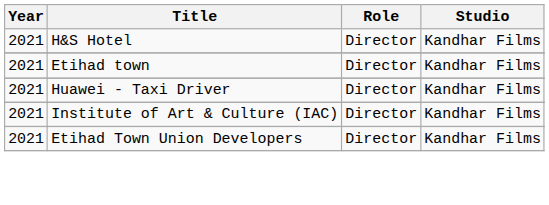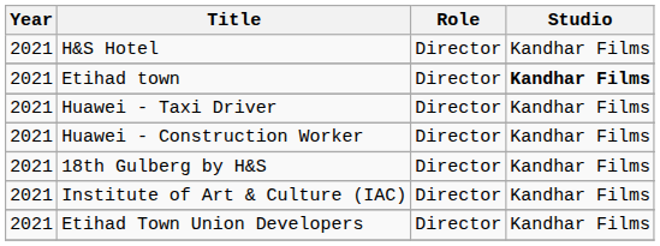 <table class="wikitable sortable">
 <tr>
 <th>Year</th>
 <th>Title</th>
 <th>Role</th>
 <th>Studio</th>
 </tr>
 <tr>
 <td>2021</td>
 <td>H&S Hotel</td>
 <td>Director</td>
 <td>Kandhar Films</td>
 </tr>
 <tr>
 </tr>
 <tr>
 <td>2021</td>
 <td>Etihad town</td>
 <td>Director</td>
-<td>Kandhar Films</td>
+<td><strong>Kandhar Films</strong></td>
 </tr>
 <tr>
 </tr>
 <tr>
 <td>2021</td>
 <td>Huawei - Taxi Driver</td>
 <td>Director</td>
 <td>Kandhar Films</td>
 </tr>
 <tr>
 </tr>
 <tr>
+<td>2021</td>
+<td>Huawei - Construction Worker</td>
+<td>Director</td>
+<td>Kandhar Films</td>
+</tr>
+<tr>
+</tr>
+<tr>
+<td>2021</td>
+<td>18th Gulberg by H&S</td>
+<td>Director</td>
+<td>Kandhar Films</td>
 </tr>
 <tr>
 </tr>
 <tr>
 <td>2021</td>
 <td>Institute of Art & Culture (IAC)</td>
 <td>Director</td>
 <td>Kandhar Films</td>
 </tr>
 <tr>
 </tr>
 <tr>
 <td>2021</td>
 <td>Etihad Town Union Developers</td>
 <td>Director</td>
 <td>Kandhar Films</td>
 </tr>
 <tr>
 </tr>
 </table>
